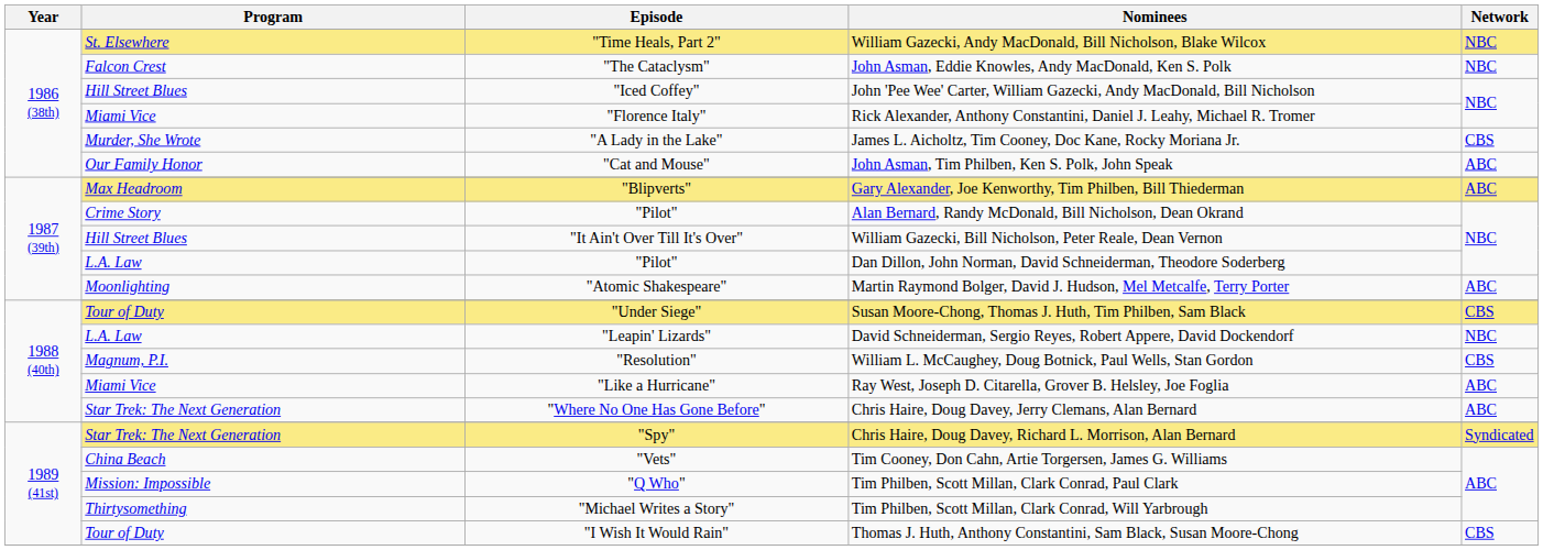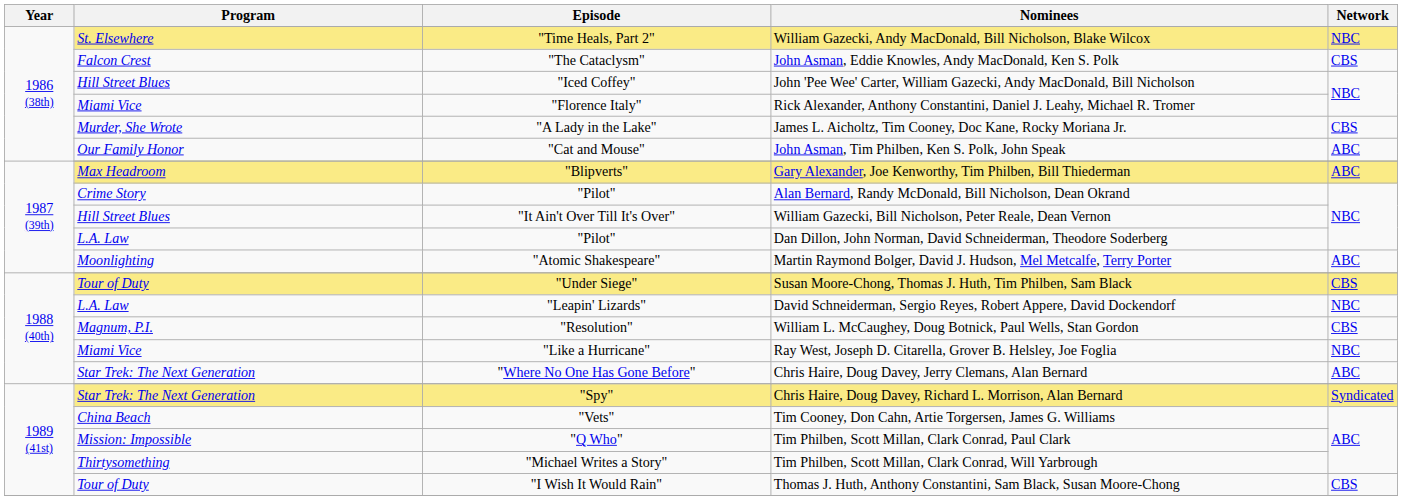 <table class="wikitable" style="width:100%">
 <tr bgcolor="#bebebe">
 <th width="5%">Year</th>
 <th width="25%">Program</th>
 <th width="25%">Episode</th>
 <th width="40%">Nominees</th>
 <th width="5%">Network</th>
 </tr>
 <tr>
 <td rowspan=7 style="text-align:center"><a href='#'>1986</a><br><small><a href='#'>(38th)</a></small><br></td>
 </tr>
 <tr style="background:#FAEB86">
 <td><em><a href='#'>St. Elsewhere</a></em></td>
 <td align=center>"Time Heals, Part 2"</td>
 <td>William Gazecki, Andy MacDonald, Bill Nicholson, Blake Wilcox</td>
 <td><a href='#'>NBC</a></td>
 </tr>
 <tr>
 <td><em><a href='#'>Falcon Crest</a></em></td>
 <td align=center>"The Cataclysm"</td>
 <td><a href='#'>John Asman</a>, Eddie Knowles, Andy MacDonald, Ken S. Polk</td>
-<td><a href='#'>NBC</a></td>
+<td><a href='#'>CBS</a></td>
 </tr>
 <tr>
 <td><em><a href='#'>Hill Street Blues</a></em></td>
 <td align=center>"Iced Coffey"</td>
 <td>John 'Pee Wee' Carter, William Gazecki, Andy MacDonald, Bill Nicholson</td>
 <td rowspan=2><a href='#'>NBC</a></td>
 </tr>
 <tr>
 <td><em><a href='#'>Miami Vice</a></em></td>
 <td align=center>"Florence Italy"</td>
 <td>Rick Alexander, Anthony Constantini, Daniel J. Leahy, Michael R. Tromer</td>
 </tr>
 <tr>
 <td><em><a href='#'>Murder, She Wrote</a></em></td>
 <td align=center>"A Lady in the Lake"</td>
 <td>James L. Aicholtz, Tim Cooney, Doc Kane, Rocky Moriana Jr.</td>
 <td><a href='#'>CBS</a></td>
 </tr>
 <tr>
 <td><em><a href='#'>Our Family Honor</a></em></td>
 <td align=center>"Cat and Mouse"</td>
 <td><a href='#'>John Asman</a>, Tim Philben, Ken S. Polk, John Speak</td>
 <td><a href='#'>ABC</a></td>
 </tr>
 <tr>
 <td rowspan=6 style="text-align:center"><a href='#'>1987</a><br><small><a href='#'>(39th)</a></small><br></td>
 </tr>
 <tr style="background:#FAEB86">
 <td><em><a href='#'>Max Headroom</a></em></td>
 <td align=center>"Blipverts"</td>
 <td><a href='#'>Gary Alexander</a>, Joe Kenworthy, Tim Philben, Bill Thiederman</td>
 <td><a href='#'>ABC</a></td>
 </tr>
 <tr>
 <td><em><a href='#'>Crime Story</a></em></td>
 <td align=center>"Pilot"</td>
 <td><a href='#'>Alan Bernard</a>, Randy McDonald, Bill Nicholson, Dean Okrand</td>
 <td rowspan=3><a href='#'>NBC</a></td>
 </tr>
 <tr>
 <td><em><a href='#'>Hill Street Blues</a></em></td>
 <td align=center>"It Ain't Over Till It's Over"</td>
 <td>William Gazecki, Bill Nicholson, Peter Reale, Dean Vernon</td>
 </tr>
 <tr>
 <td><em><a href='#'>L.A. Law</a></em></td>
 <td align=center>"Pilot"</td>
 <td>Dan Dillon, John Norman, David Schneiderman, Theodore Soderberg</td>
 </tr>
 <tr>
 <td><em><a href='#'>Moonlighting</a></em></td>
 <td align=center>"Atomic Shakespeare"</td>
 <td>Martin Raymond Bolger, David J. Hudson, <a href='#'>Mel Metcalfe</a>, <a href='#'>Terry Porter</a></td>
 <td><a href='#'>ABC</a></td>
 </tr>
 <tr>
 <td rowspan=6 style="text-align:center"><a href='#'>1988</a><br><small><a href='#'>(40th)</a></small><br></td>
 </tr>
 <tr style="background:#FAEB86">
 <td><em><a href='#'>Tour of Duty</a></em></td>
 <td align=center>"Under Siege"</td>
 <td>Susan Moore-Chong, Thomas J. Huth, Tim Philben, Sam Black</td>
 <td><a href='#'>CBS</a></td>
 </tr>
 <tr>
 <td><em><a href='#'>L.A. Law</a></em></td>
 <td align=center>"Leapin' Lizards"</td>
 <td>David Schneiderman, Sergio Reyes, Robert Appere, David Dockendorf</td>
 <td><a href='#'>NBC</a></td>
 </tr>
 <tr>
 <td><em><a href='#'>Magnum, P.I.</a></em></td>
 <td align=center>"Resolution"</td>
 <td>William L. McCaughey, Doug Botnick, Paul Wells, Stan Gordon</td>
 <td><a href='#'>CBS</a></td>
 </tr>
 <tr>
 <td><em><a href='#'>Miami Vice</a></em></td>
 <td align=center>"Like a Hurricane"</td>
 <td>Ray West, Joseph D. Citarella, Grover B. Helsley, Joe Foglia</td>
-<td><a href='#'>ABC</a></td>
+<td><a href='#'>NBC</a></td>
 </tr>
 <tr>
 <td><em><a href='#'>Star Trek: The Next Generation</a></em></td>
 <td align=center>"<a href='#'>Where No One Has Gone Before</a>"</td>
 <td>Chris Haire, Doug Davey, Jerry Clemans, Alan Bernard</td>
 <td><a href='#'>ABC</a></td>
 </tr>
 <tr>
 <td rowspan=6 style="text-align:center"><a href='#'>1989</a><br><small><a href='#'>(41st)</a></small><br></td>
 </tr>
 <tr style="background:#FAEB86">
 <td><em><a href='#'>Star Trek: The Next Generation</a></em></td>
 <td align=center>"Spy"</td>
 <td>Chris Haire, Doug Davey, Richard L. Morrison, Alan Bernard</td>
 <td><a href='#'>Syndicated</a></td>
 </tr>
 <tr>
 <td><em><a href='#'>China Beach</a></em></td>
 <td align=center>"Vets"</td>
 <td>Tim Cooney, Don Cahn, Artie Torgersen, James G. Williams</td>
 <td rowspan=3><a href='#'>ABC</a></td>
 </tr>
 <tr>
 <td><em><a href='#'>Mission: Impossible</a></em></td>
 <td align=center>"<a href='#'>Q Who</a>"</td>
 <td>Tim Philben, Scott Millan, Clark Conrad, Paul Clark</td>
 </tr>
 <tr>
 <td><em><a href='#'>Thirtysomething</a></em></td>
 <td align=center>"Michael Writes a Story"</td>
 <td>Tim Philben, Scott Millan, Clark Conrad, Will Yarbrough</td>
 </tr>
 <tr>
 <td><em><a href='#'>Tour of Duty</a></em></td>
 <td align=center>"I Wish It Would Rain"</td>
 <td>Thomas J. Huth, Anthony Constantini, Sam Black, Susan Moore-Chong</td>
 <td><a href='#'>CBS</a></td>
 </tr>
 <tr>
 </tr>
 </table>
